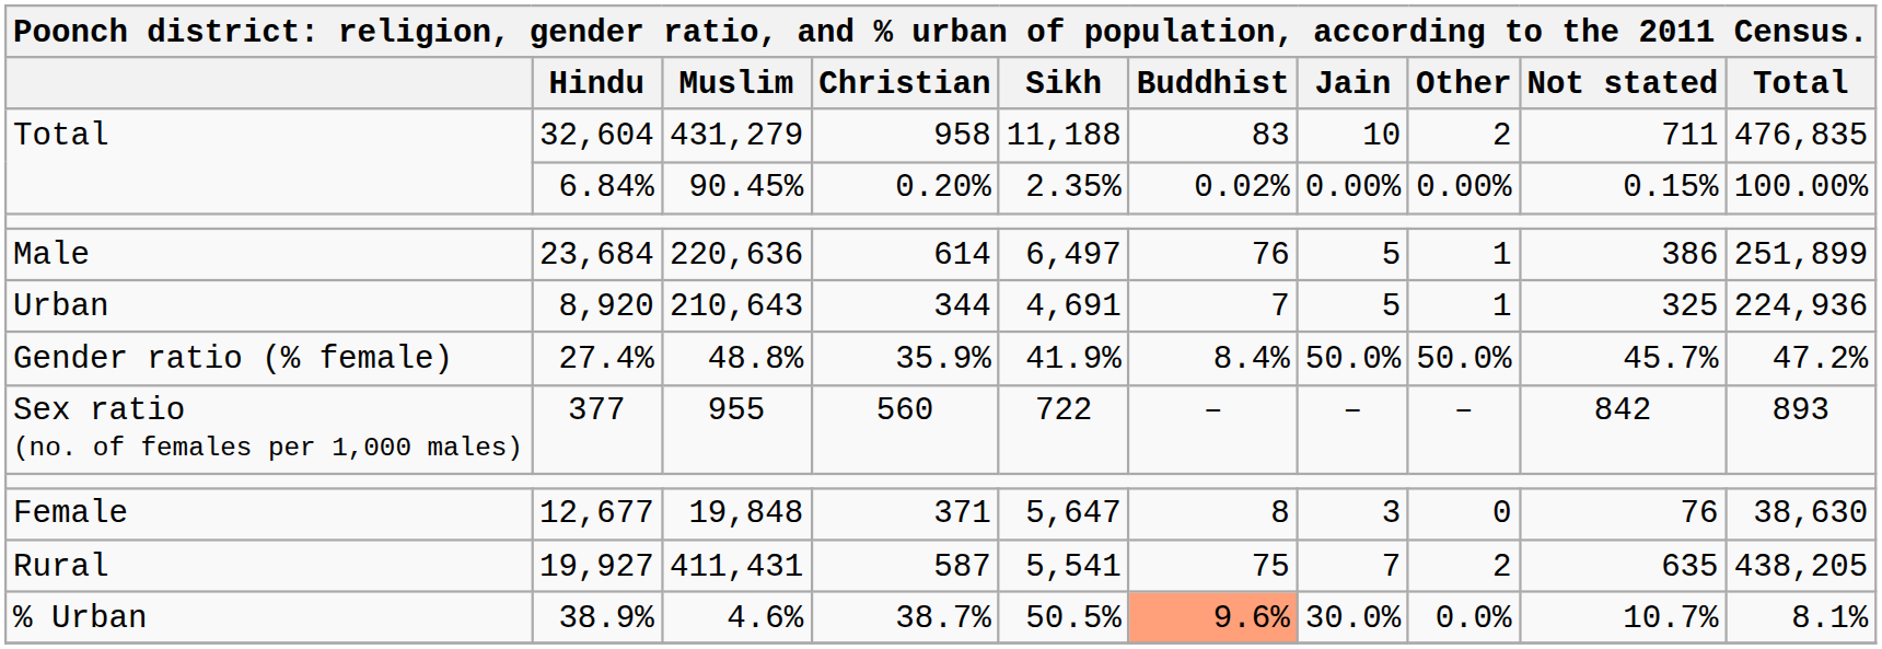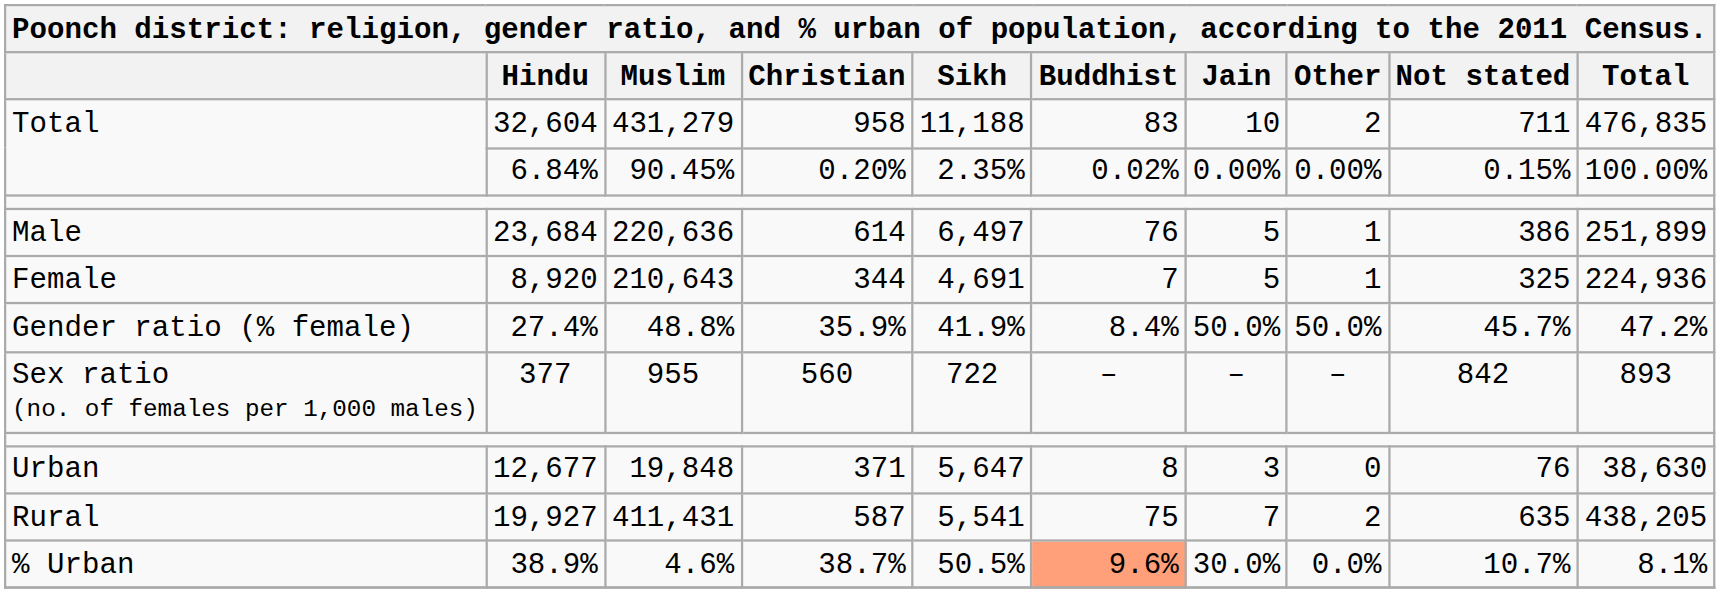 <table class="wikitable mw-collapsible mw-collapsed">
 <tr>
 <th colspan=10>Poonch district: religion, gender ratio, and % urban of population, according to the 2011 Census.</th>
 </tr>
 <tr style="vertical-align:top;">
 <th></th>
 <th>Hindu</th>
 <th>Muslim</th>
 <th>Christian</th>
 <th>Sikh</th>
 <th>Buddhist</th>
 <th>Jain</th>
 <th>Other</th>
 <th>Not stated</th>
 <th>Total</th>
 </tr>
 <tr style="vertical-align:top;text-align:right;">
 <td rowspan=2 style="text-align:left;">Total</td>
 <td>32,604</td>
 <td>431,279</td>
 <td>958</td>
 <td>11,188</td>
 <td>83</td>
 <td>10</td>
 <td>2</td>
 <td>711</td>
 <td>476,835</td>
 </tr>
 <tr style="vertical-align:top;text-align:right;">
 <td>6.84%</td>
 <td>90.45%</td>
 <td>0.20%</td>
 <td>2.35%</td>
 <td>0.02%</td>
 <td>0.00%</td>
 <td>0.00%</td>
 <td>0.15%</td>
 <td>100.00%</td>
 </tr>
 <tr>
 <td colspan=10></td>
 </tr>
 <tr style="vertical-align:top;text-align:right;">
 <td style="text-align:left;">Male</td>
 <td>23,684</td>
 <td>220,636</td>
 <td>614</td>
 <td>6,497</td>
 <td>76</td>
 <td>5</td>
 <td>1</td>
 <td>386</td>
 <td>251,899</td>
 </tr>
 <tr style="vertical-align:top;text-align:right;">
-<td style="text-align:left;">Urban</td>
+<td style="text-align:left;">Female</td>
 <td>8,920</td>
 <td>210,643</td>
 <td>344</td>
 <td>4,691</td>
 <td>7</td>
 <td>5</td>
 <td>1</td>
 <td>325</td>
 <td>224,936</td>
 </tr>
 <tr style="vertical-align:top;text-align:right;">
 <td style="text-align:left;">Gender ratio (% female)</td>
 <td>27.4%</td>
 <td>48.8%</td>
 <td>35.9%</td>
 <td>41.9%</td>
 <td>8.4%</td>
 <td>50.0%</td>
 <td>50.0%</td>
 <td>45.7%</td>
 <td>47.2%</td>
 </tr>
 <tr style="vertical-align:top;text-align:center;">
 <td style="text-align:left;">Sex ratio <br><small>(no. of females per 1,000 males)</small></td>
 <td>377</td>
 <td>955</td>
 <td>560</td>
 <td>722</td>
 <td>–</td>
 <td>–</td>
 <td>–</td>
 <td>842</td>
 <td>893</td>
 </tr>
 <tr>
 <td colspan=10></td>
 </tr>
 <tr style="vertical-align:top;text-align:right;">
-<td style="text-align:left;">Female</td>
+<td style="text-align:left;">Urban</td>
 <td>12,677</td>
 <td>19,848</td>
 <td>371</td>
 <td>5,647</td>
 <td>8</td>
 <td>3</td>
 <td>0</td>
 <td>76</td>
 <td>38,630</td>
 </tr>
 <tr style="vertical-align:top;text-align:right;">
 <td style="text-align:left;">Rural</td>
 <td>19,927</td>
 <td>411,431</td>
 <td>587</td>
 <td>5,541</td>
 <td>75</td>
 <td>7</td>
 <td>2</td>
 <td>635</td>
 <td>438,205</td>
 </tr>
 <tr style="vertical-align:top;text-align:right;">
 <td style="text-align:left;">% Urban</td>
 <td>38.9%</td>
 <td>4.6%</td>
 <td>38.7%</td>
 <td>50.5%</td>
 <td style="background: lightsalmon;">9.6%</td>
 <td>30.0%</td>
 <td>0.0%</td>
 <td>10.7%</td>
 <td>8.1%</td>
 </tr>
 <tr>
 </tr>
 </table>
